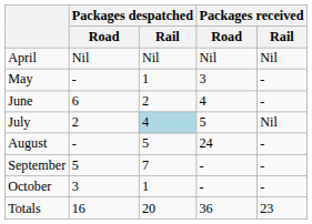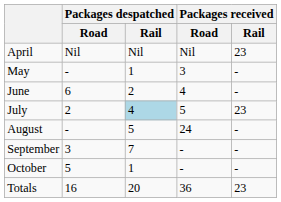 <table class="wikitable" border="1">
 <tr>
 <th rowspan=2></th>
 <th colspan=2>Packages despatched</th>
 <th colspan=2>Packages received</th>
 </tr>
 <tr>
 <th>Road</th>
 <th>Rail</th>
 <th>Road</th>
 <th>Rail</th>
 </tr>
 <tr>
 <td>April</td>
 <td>Nil</td>
 <td>Nil</td>
 <td>Nil</td>
-<td>Nil</td>
+<td>23</td>
 </tr>
 <tr>
 <td>May</td>
 <td>-</td>
 <td>1</td>
 <td>3</td>
 <td>-</td>
 </tr>
 <tr>
 <td>June</td>
 <td>6</td>
 <td>2</td>
 <td>4</td>
 <td>-</td>
 </tr>
 <tr>
 <td>July</td>
 <td>2</td>
 <td style="background: lightblue;">4</td>
 <td>5</td>
-<td>Nil</td>
+<td>23</td>
 </tr>
 <tr>
 <td>August</td>
 <td>-</td>
 <td>5</td>
 <td>24</td>
 <td>-</td>
 </tr>
 <tr>
 <td>September</td>
-<td>5</td>
+<td>3</td>
 <td>7</td>
 <td>-</td>
 <td>-</td>
 </tr>
 <tr>
 <td>October</td>
-<td>3</td>
+<td>5</td>
 <td>1</td>
 <td>-</td>
 <td>-</td>
 </tr>
 <tr>
 <td>Totals</td>
 <td>16</td>
 <td>20</td>
 <td>36</td>
 <td>23</td>
 </tr>
 </table>
